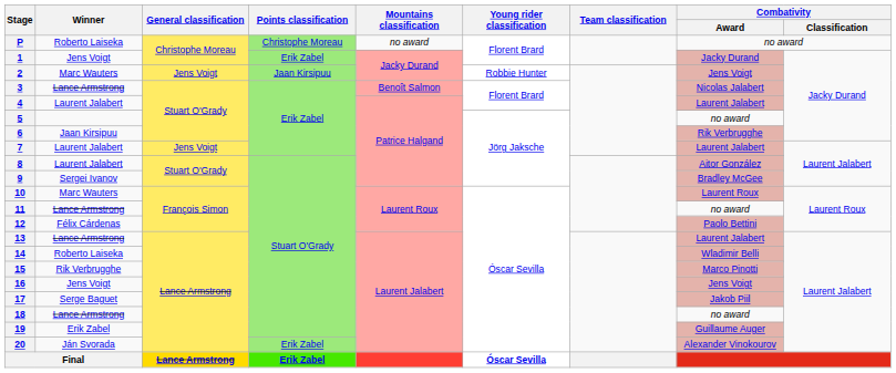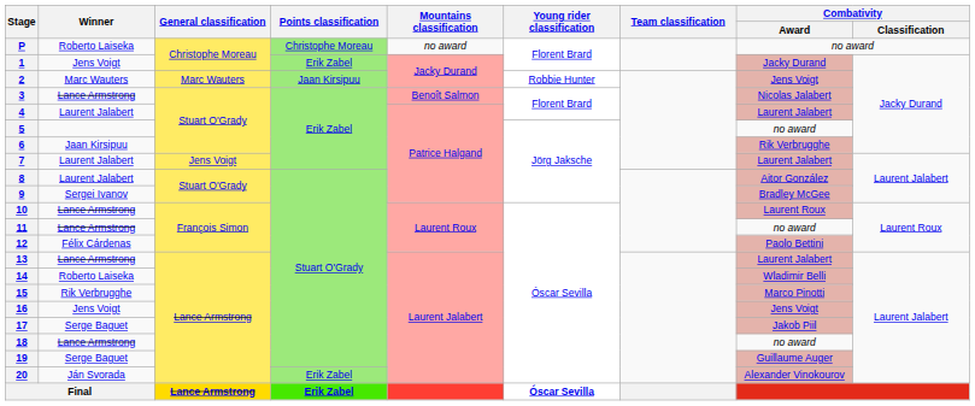 <table class="wikitable" style="text-align:center; font-size:smaller; clear:both;">
 <tr>
 <th scope="col" style="width:1%;" rowspan="2">Stage</th>
 <th scope="col" style="width:12%;" rowspan="2">Winner</th>
 <th scope="col" style="width:12%;" rowspan="2"><a href='#'>General classification</a><br></th>
 <th scope="col" style="width:12%;" rowspan="2"><a href='#'>Points classification</a><br></th>
 <th scope="col" style="width:12%;" rowspan="2"><a href='#'>Mountains classification</a><br></th>
 <th scope="col" style="width:12%;" rowspan="2"><a href='#'>Young rider classification</a><br></th>
 <th scope="col" style="width:12%;" rowspan="2"><a href='#'>Team classification</a></th>
 <th scope="col" style="width:22%;" colspan="2"><a href='#'>Combativity</a></th>
 </tr>
 <tr>
 <th scope="col" style="width:12%;"> Award</th>
 <th scope="col" style="width:12%;">Classification</th>
 </tr>
 <tr>
 <th scope="row"><a href='#'>P</a></th>
 <td><a href='#'>Roberto Laiseka</a></td>
 <td style="background:#FFEB64;"     rowspan="2"><a href='#'>Christophe Moreau</a></td>
 <td style="background:#9CE97B;"><a href='#'>Christophe Moreau</a></td>
 <td><em>no award</em></td>
 <td style="background:white;"      rowspan="2"><a href='#'>Florent Brard</a></td>
 <td rowspan="2"></td>
 <td colspan="2"><em>no award</em></td>
 </tr>
 <tr>
 <th scope="row"><a href='#'>1</a></th>
 <td><a href='#'>Jens Voigt</a></td>
 <td style="background:#9CE97B;"><a href='#'>Erik Zabel</a></td>
 <td style="background:#FFA8A4;"     rowspan="2"><a href='#'>Jacky Durand</a></td>
 <td style="background:#E4B3AB;"><a href='#'>Jacky Durand</a></td>
 <td rowspan="6"><a href='#'>Jacky Durand</a></td>
 </tr>
 <tr>
 <th scope="row"><a href='#'>2</a></th>
 <td><a href='#'>Marc Wauters</a></td>
-<td style="background:#FFEB64;"><a href='#'>Jens Voigt</a></td>
+<td style="background:#FFEB64;"><a href='#'>Marc Wauters</a></td>
 <td style="background:#9CE97B;"><a href='#'>Jaan Kirsipuu</a></td>
 <td style="background:white;"><a href='#'>Robbie Hunter</a></td>
 <td rowspan="6"></td>
 <td style="background:#E4B3AB;"><a href='#'>Jens Voigt</a></td>
 </tr>
 <tr>
 <th scope="row"><a href='#'>3</a></th>
 <td><del><a href='#'>Lance Armstrong</a></del></td>
 <td style="background:#FFEB64;"     rowspan="4"><a href='#'>Stuart O'Grady</a></td>
 <td style="background:#9CE97B;" rowspan="5"><a href='#'>Erik Zabel</a></td>
 <td style="background:#FFA8A4;"><a href='#'>Benoît Salmon</a></td>
 <td style="background:white;"     rowspan="2"><a href='#'>Florent Brard</a></td>
 <td style="background:#E4B3AB;"><a href='#'>Nicolas Jalabert</a></td>
 </tr>
 <tr>
 <th scope="row"><a href='#'>4</a></th>
 <td><a href='#'>Laurent Jalabert</a></td>
 <td style="background:#FFA8A4;"     rowspan="6"><a href='#'>Patrice Halgand</a></td>
 <td style="background:#E4B3AB;"><a href='#'>Laurent Jalabert</a></td>
 </tr>
 <tr>
 <th scope="row"><a href='#'>5</a></th>
 <td></td>
 <td style="background:white;"     rowspan="5"><a href='#'>Jörg Jaksche</a></td>
 <td><em>no award</em></td>
 </tr>
 <tr>
 <th scope="row"><a href='#'>6</a></th>
 <td><a href='#'>Jaan Kirsipuu</a></td>
 <td style="background:#E4B3AB;"><a href='#'>Rik Verbrugghe</a></td>
 </tr>
 <tr>
 <th scope="row"><a href='#'>7</a></th>
 <td><a href='#'>Laurent Jalabert</a></td>
 <td style="background:#FFEB64;"><a href='#'>Jens Voigt</a></td>
 <td style="background:#E4B3AB;"><a href='#'>Laurent Jalabert</a></td>
 <td rowspan="3"><a href='#'>Laurent Jalabert</a></td>
 </tr>
 <tr>
 <th scope="row"><a href='#'>8</a></th>
 <td><a href='#'>Laurent Jalabert</a></td>
 <td style="background:#FFEB64;"    rowspan="2"><a href='#'>Stuart O'Grady</a></td>
 <td style="background:#9CE97B;"    rowspan="12"><a href='#'>Stuart O'Grady</a></td>
 <td rowspan="5"></td>
 <td style="background:#E4B3AB;"><a href='#'>Aitor González</a></td>
 </tr>
 <tr>
 <th scope="row"><a href='#'>9</a></th>
 <td><a href='#'>Sergei Ivanov</a></td>
 <td style="background:#E4B3AB;"><a href='#'>Bradley McGee</a></td>
 </tr>
 <tr>
 <th scope="row"><a href='#'>10</a></th>
-<td><a href='#'>Marc Wauters</a></td>
+<td><del><a href='#'>Lance Armstrong</a></del></td>
 <td style="background:#FFEB64;"    rowspan="3"><a href='#'>François Simon</a></td>
 <td style="background:#FFA8A4;" rowspan="3"><a href='#'>Laurent Roux</a></td>
 <td style="background:white;"    rowspan="11"><a href='#'>Óscar Sevilla</a></td>
 <td style="background:#E4B3AB;"><a href='#'>Laurent Roux</a></td>
 <td rowspan="3"><a href='#'>Laurent Roux</a></td>
 </tr>
 <tr>
 <th scope="row"><a href='#'>11</a></th>
 <td><del><a href='#'>Lance Armstrong</a></del></td>
 <td><em>no award</em></td>
 </tr>
 <tr>
 <th scope="row"><a href='#'>12</a></th>
 <td><a href='#'>Félix Cárdenas</a></td>
 <td style="background:#E4B3AB;"><a href='#'>Paolo Bettini</a></td>
 </tr>
 <tr>
 <th scope="row"><a href='#'>13</a></th>
 <td><del><a href='#'>Lance Armstrong</a></del></td>
 <td style="background:#FFEB64;"     rowspan="8"><del><a href='#'>Lance Armstrong</a></del></td>
 <td style="background:#FFA8A4;" rowspan="8"><a href='#'>Laurent Jalabert</a></td>
 <td rowspan="8"></td>
 <td style="background:#E4B3AB;"><a href='#'>Laurent Jalabert</a></td>
 <td rowspan="8"><a href='#'>Laurent Jalabert</a></td>
 </tr>
 <tr>
 <th scope="row"><a href='#'>14</a></th>
 <td><a href='#'>Roberto Laiseka</a></td>
 <td style="background:#E4B3AB;"><a href='#'>Wladimir Belli</a></td>
 </tr>
 <tr>
 <th scope="row"><a href='#'>15</a></th>
 <td><a href='#'>Rik Verbrugghe</a></td>
 <td style="background:#E4B3AB;"><a href='#'>Marco Pinotti</a></td>
 </tr>
 <tr>
 <th scope="row"><a href='#'>16</a></th>
 <td><a href='#'>Jens Voigt</a></td>
 <td style="background:#E4B3AB;"><a href='#'>Jens Voigt</a></td>
 </tr>
 <tr>
 <th scope="row"><a href='#'>17</a></th>
 <td><a href='#'>Serge Baguet</a></td>
 <td style="background:#E4B3AB;"><a href='#'>Jakob Piil</a></td>
 </tr>
 <tr>
 <th scope="row"><a href='#'>18</a></th>
 <td><del><a href='#'>Lance Armstrong</a></del></td>
 <td><em>no award</em></td>
 </tr>
 <tr>
 <th scope="row"><a href='#'>19</a></th>
-<td><a href='#'>Erik Zabel</a></td>
+<td><a href='#'>Serge Baguet</a></td>
 <td style="background:#E4B3AB;"><a href='#'>Guillaume Auger</a></td>
 </tr>
 <tr>
 <th scope="row"><a href='#'>20</a></th>
 <td><a href='#'>Ján Svorada</a></td>
 <td style="background:#9CE97B;"><a href='#'>Erik Zabel</a></td>
 <td style="background:#E4B3AB;"><a href='#'>Alexander Vinokourov</a></td>
 </tr>
 <tr>
 <th colspan="2">Final</th>
 <th style="background:#FFDB00;"><del><a href='#'>Lance Armstrong</a></del></th>
 <th style="background:#46E800;"><a href='#'>Erik Zabel</a></th>
 <th style="background:#FF3E33;"></th>
 <th style="background:white;"><a href='#'>Óscar Sevilla</a></th>
 <th></th>
 <th style="background:#E42A19;" colspan="2"></th>
 </tr>
 </table>
